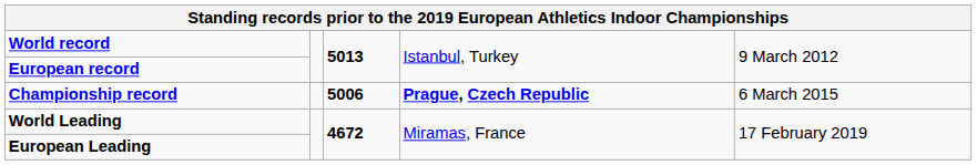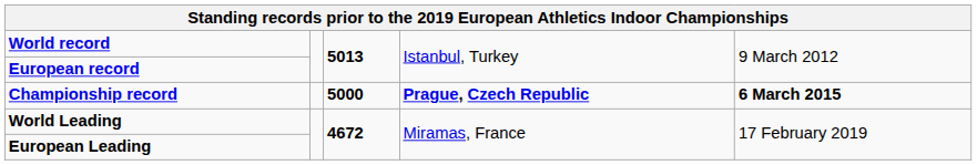 <table class="wikitable" width=75%>
 <tr>
 <th colspan="5">Standing records prior to the 2019 European Athletics Indoor Championships</th>
 </tr>
 <tr>
 <td><strong><a href='#'>World record</a></strong></td>
 <td rowspan=2></td>
 <td rowspan=2><strong>5013</strong></td>
 <td rowspan=2><a href='#'>Istanbul</a>, Turkey</td>
 <td rowspan=2>9 March 2012</td>
 </tr>
 <tr>
 <td><strong><a href='#'>European record</a></strong></td>
 </tr>
 <tr>
 <td><strong><a href='#'>Championship record</a></strong></td>
 <td></td>
-<td><strong>5006</strong></td>
+<td><strong>5000</strong></td>
 <td><strong><a href='#'>Prague</a>, <a href='#'>Czech Republic</a></strong></td>
-<td>6 March 2015</td>
+<td><strong>6 March 2015</strong></td>
 </tr>
 <tr>
 <td><strong>World Leading</strong></td>
 <td rowspan=2></td>
 <td rowspan=2><strong>4672</strong></td>
 <td rowspan=2><a href='#'>Miramas</a>, France</td>
 <td rowspan=2>17 February 2019</td>
 </tr>
 <tr>
 <td><strong>European Leading</strong></td>
 </tr>
 </table>
